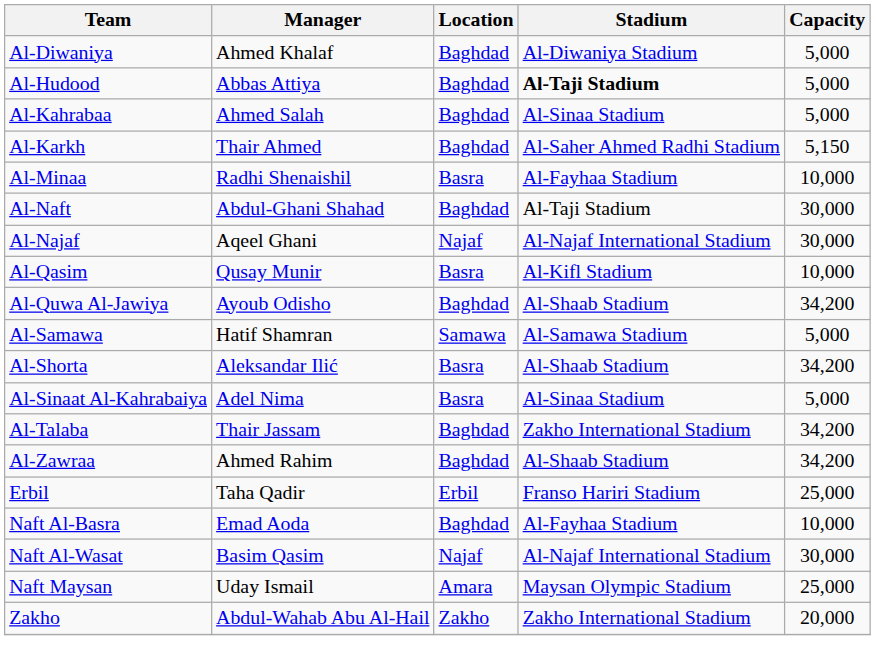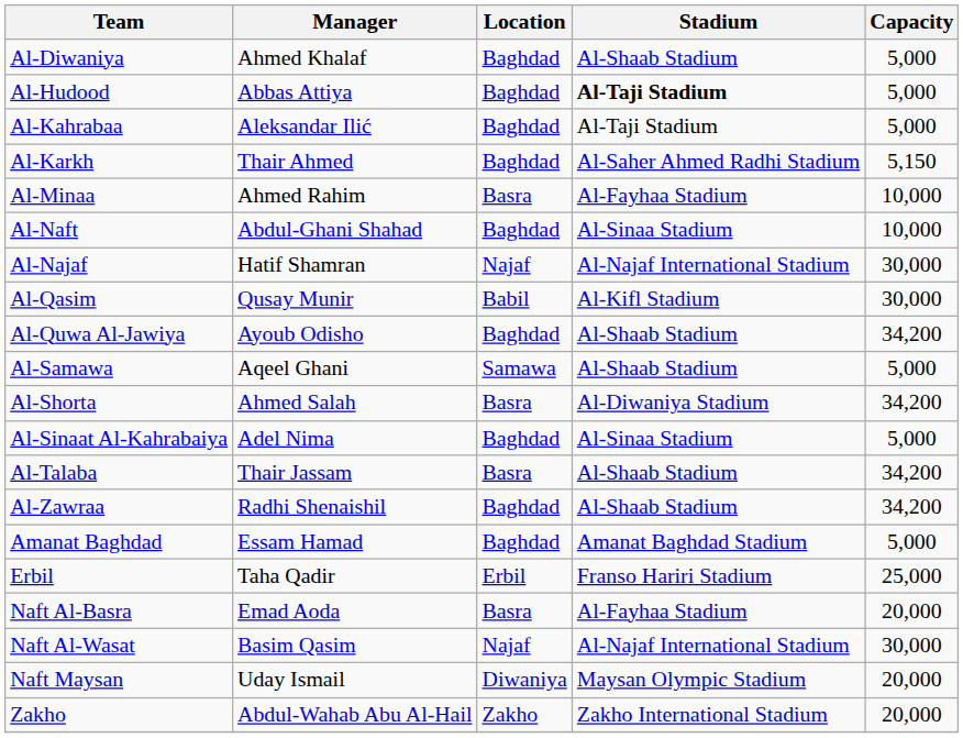 <table class="wikitable sortable">
 <tr>
 <th>Team</th>
 <th>Manager</th>
 <th>Location</th>
 <th>Stadium</th>
 <th>Capacity</th>
 </tr>
 <tr>
 <td><a href='#'>Al-Diwaniya</a></td>
 <td> Ahmed Khalaf</td>
 <td><a href='#'>Baghdad</a></td>
-<td><a href='#'>Al-Diwaniya Stadium</a></td>
+<td><a href='#'>Al-Shaab Stadium</a></td>
 <td style="text-align:center">5,000</td>
 </tr>
 <tr>
 <td><a href='#'>Al-Hudood</a></td>
 <td> <a href='#'>Abbas Attiya</a></td>
 <td><a href='#'>Baghdad</a></td>
 <td><strong>Al-Taji Stadium</strong></td>
 <td style="text-align:center">5,000</td>
 </tr>
 <tr>
 <td><a href='#'>Al-Kahrabaa</a></td>
-<td> <a href='#'>Ahmed Salah</a></td>
+<td> <a href='#'>Aleksandar Ilić</a></td>
 <td><a href='#'>Baghdad</a></td>
-<td><a href='#'>Al-Sinaa Stadium</a></td>
+<td>Al-Taji Stadium</td>
 <td style="text-align:center">5,000</td>
 </tr>
 <tr>
 <td><a href='#'>Al-Karkh</a></td>
 <td> <a href='#'>Thair Ahmed</a></td>
 <td><a href='#'>Baghdad</a></td>
 <td><a href='#'>Al-Saher Ahmed Radhi Stadium</a></td>
 <td style="text-align:center">5,150</td>
 </tr>
 <tr>
 <td><a href='#'>Al-Minaa</a></td>
-<td> <a href='#'>Radhi Shenaishil</a></td>
+<td> Ahmed Rahim</td>
 <td><a href='#'>Basra</a></td>
 <td><a href='#'>Al-Fayhaa Stadium</a></td>
 <td style="text-align:center">10,000</td>
 </tr>
 <tr>
 <td><a href='#'>Al-Naft</a></td>
 <td> <a href='#'>Abdul-Ghani Shahad</a></td>
 <td><a href='#'>Baghdad</a></td>
-<td>Al-Taji Stadium</td>
-<td style="text-align:center">30,000</td>
+<td><a href='#'>Al-Sinaa Stadium</a></td>
+<td style="text-align:center">10,000</td>
 </tr>
 <tr>
 <td><a href='#'>Al-Najaf</a></td>
-<td> Aqeel Ghani</td>
+<td> Hatif Shamran</td>
 <td><a href='#'>Najaf</a></td>
 <td><a href='#'>Al-Najaf International Stadium</a></td>
 <td style="text-align:center">30,000</td>
 </tr>
 <tr>
 <td><a href='#'>Al-Qasim</a></td>
 <td> <a href='#'>Qusay Munir</a></td>
-<td><a href='#'>Basra</a></td>
+<td><a href='#'>Babil</a></td>
 <td><a href='#'>Al-Kifl Stadium</a></td>
-<td style="text-align:center">10,000</td>
+<td style="text-align:center">30,000</td>
 </tr>
 <tr>
 <td><a href='#'>Al-Quwa Al-Jawiya</a></td>
 <td> <a href='#'>Ayoub Odisho</a></td>
 <td><a href='#'>Baghdad</a></td>
 <td><a href='#'>Al-Shaab Stadium</a></td>
 <td style="text-align:center">34,200</td>
 </tr>
 <tr>
 <td><a href='#'>Al-Samawa</a></td>
-<td> Hatif Shamran</td>
+<td> Aqeel Ghani</td>
 <td><a href='#'>Samawa</a></td>
-<td><a href='#'>Al-Samawa Stadium</a></td>
+<td><a href='#'>Al-Shaab Stadium</a></td>
 <td style="text-align:center">5,000</td>
 </tr>
 <tr>
 <td><a href='#'>Al-Shorta</a></td>
-<td> <a href='#'>Aleksandar Ilić</a></td>
+<td> <a href='#'>Ahmed Salah</a></td>
 <td><a href='#'>Basra</a></td>
-<td><a href='#'>Al-Shaab Stadium</a></td>
+<td><a href='#'>Al-Diwaniya Stadium</a></td>
 <td style="text-align:center">34,200</td>
 </tr>
 <tr>
 <td><a href='#'>Al-Sinaat Al-Kahrabaiya</a></td>
 <td> <a href='#'>Adel Nima</a></td>
-<td><a href='#'>Basra</a></td>
+<td><a href='#'>Baghdad</a></td>
 <td><a href='#'>Al-Sinaa Stadium</a></td>
 <td style="text-align:center">5,000</td>
 </tr>
 <tr>
 <td><a href='#'>Al-Talaba</a></td>
 <td> <a href='#'>Thair Jassam</a></td>
-<td><a href='#'>Baghdad</a></td>
-<td><a href='#'>Zakho International Stadium</a></td>
+<td><a href='#'>Basra</a></td>
+<td><a href='#'>Al-Shaab Stadium</a></td>
 <td style="text-align:center">34,200</td>
 </tr>
 <tr>
 <td><a href='#'>Al-Zawraa</a></td>
-<td> Ahmed Rahim</td>
+<td> <a href='#'>Radhi Shenaishil</a></td>
 <td><a href='#'>Baghdad</a></td>
 <td><a href='#'>Al-Shaab Stadium</a></td>
 <td style="text-align:center">34,200</td>
+</tr>
+<tr>
+<td><a href='#'>Amanat Baghdad</a></td>
+<td> <a href='#'>Essam Hamad</a></td>
+<td><a href='#'>Baghdad</a></td>
+<td><a href='#'>Amanat Baghdad Stadium</a></td>
+<td style="text-align:center">5,000</td>
 </tr>
 <tr>
 <td><a href='#'>Erbil</a></td>
 <td> Taha Qadir</td>
 <td><a href='#'>Erbil</a></td>
 <td><a href='#'>Franso Hariri Stadium</a></td>
 <td style="text-align:center">25,000</td>
 </tr>
 <tr>
 <td><a href='#'>Naft Al-Basra</a></td>
 <td> <a href='#'>Emad Aoda</a></td>
-<td><a href='#'>Baghdad</a></td>
+<td><a href='#'>Basra</a></td>
 <td><a href='#'>Al-Fayhaa Stadium</a></td>
-<td style="text-align:center">10,000</td>
+<td style="text-align:center">20,000</td>
 </tr>
 <tr>
 <td><a href='#'>Naft Al-Wasat</a></td>
 <td> <a href='#'>Basim Qasim</a></td>
 <td><a href='#'>Najaf</a></td>
 <td><a href='#'>Al-Najaf International Stadium</a></td>
 <td style="text-align:center">30,000</td>
 </tr>
 <tr>
 <td><a href='#'>Naft Maysan</a></td>
 <td> Uday Ismail</td>
-<td><a href='#'>Amara</a></td>
+<td><a href='#'>Diwaniya</a></td>
 <td><a href='#'>Maysan Olympic Stadium</a></td>
-<td style="text-align:center">25,000</td>
+<td style="text-align:center">20,000</td>
 </tr>
 <tr>
 <td><a href='#'>Zakho</a></td>
 <td> <a href='#'>Abdul-Wahab Abu Al-Hail</a></td>
 <td><a href='#'>Zakho</a></td>
 <td><a href='#'>Zakho International Stadium</a></td>
 <td style="text-align:center">20,000</td>
 </tr>
 <tr>
 </tr>
 </table>
